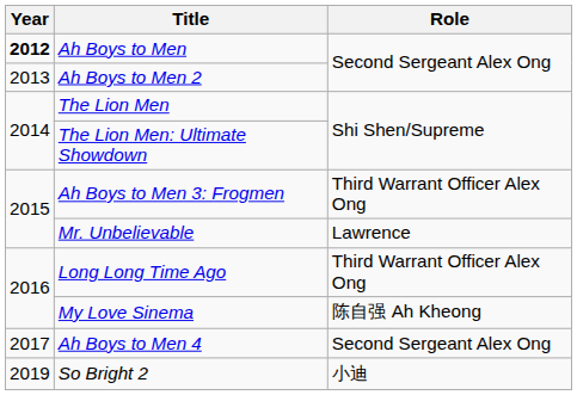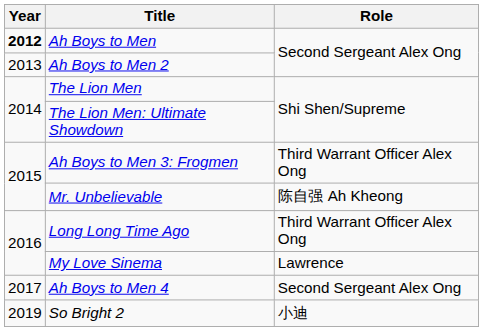 <table class="wikitable" style="width:500px">
 <tr>
 <th width=10>Year</th>
 <th>Title</th>
 <th>Role</th>
 </tr>
 <tr>
 <td><strong>2012</strong></td>
 <td><em><a href='#'>Ah Boys to Men</a></em></td>
 <td rowspan=2>Second Sergeant Alex Ong</td>
 </tr>
 <tr>
 <td>2013</td>
 <td><em><a href='#'>Ah Boys to Men 2</a></em></td>
 </tr>
 <tr>
 <td rowspan=2>2014</td>
 <td><em><a href='#'>The Lion Men</a></em></td>
 <td rowspan=2>Shi Shen/Supreme</td>
 </tr>
 <tr>
 <td><em><a href='#'>The Lion Men: Ultimate Showdown</a></em></td>
 </tr>
 <tr>
 <td rowspan=2>2015</td>
 <td><em><a href='#'>Ah Boys to Men 3: Frogmen</a></em></td>
 <td>Third Warrant Officer Alex Ong</td>
 </tr>
 <tr>
 <td><em><a href='#'>Mr. Unbelievable</a></em></td>
-<td>Lawrence</td>
+<td>陈自强 Ah Kheong</td>
 </tr>
 <tr>
 <td rowspan=2>2016</td>
 <td><em><a href='#'>Long Long Time Ago</a></em></td>
 <td>Third Warrant Officer Alex Ong</td>
 </tr>
 <tr>
 <td><em><a href='#'>My Love Sinema</a></em></td>
-<td>陈自强 Ah Kheong</td>
+<td>Lawrence</td>
 </tr>
 <tr>
 <td>2017</td>
 <td><em><a href='#'>Ah Boys to Men 4</a></em></td>
 <td>Second Sergeant Alex Ong</td>
 </tr>
 <tr>
 <td>2019</td>
 <td><em>So Bright 2</em></td>
 <td>小迪</td>
 </tr>
 </table>
